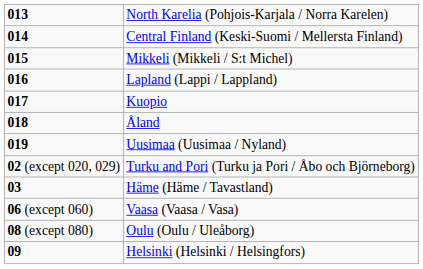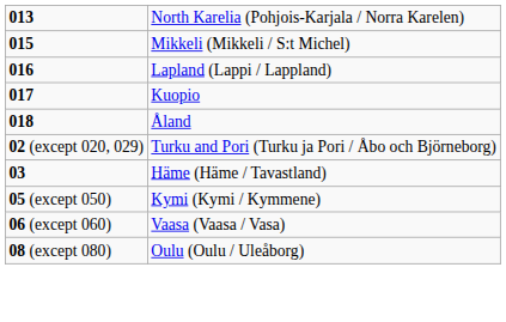 <table class="wikitable">
 <tr>
 <td><strong>013</strong></td>
 <td><a href='#'>North Karelia</a> (Pohjois-Karjala / Norra Karelen)</td>
-</tr>
-<tr>
-<td><strong>014</strong></td>
-<td><a href='#'>Central Finland</a> (Keski-Suomi / Mellersta Finland)</td>
 </tr>
 <tr>
 <td><strong>015</strong></td>
 <td><a href='#'>Mikkeli</a> (Mikkeli / S:t Michel)</td>
 </tr>
 <tr>
 <td><strong>016</strong></td>
 <td><a href='#'>Lapland</a> (Lappi / Lappland)</td>
 </tr>
 <tr>
 <td><strong>017</strong></td>
 <td><a href='#'>Kuopio</a></td>
 </tr>
 <tr>
 <td><strong>018</strong></td>
 <td><a href='#'>Åland</a></td>
 </tr>
 <tr>
-<td><strong>019</strong></td>
-<td><a href='#'>Uusimaa</a> (Uusimaa / Nyland)</td>
-</tr>
-<tr>
 <td><strong>02</strong> (except 020, 029)</td>
 <td><a href='#'>Turku and Pori</a> (Turku ja Pori / Åbo och Björneborg)</td>
 </tr>
 <tr>
 <td><strong>03</strong></td>
 <td><a href='#'>Häme</a> (Häme / Tavastland)</td>
+</tr>
+<tr>
+<td><strong>05</strong> (except 050)</td>
+<td><a href='#'>Kymi</a> (Kymi / Kymmene)</td>
 </tr>
 <tr>
 <td><strong>06</strong> (except 060)</td>
 <td><a href='#'>Vaasa</a> (Vaasa / Vasa)</td>
 </tr>
 <tr>
 <td><strong>08</strong> (except 080)</td>
 <td><a href='#'>Oulu</a> (Oulu / Uleåborg)</td>
 </tr>
-<tr>
-<td><strong>09</strong></td>
-<td><a href='#'>Helsinki</a> (Helsinki / Helsingfors)</td>
-</tr>
 </table>
